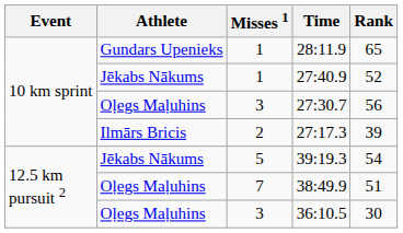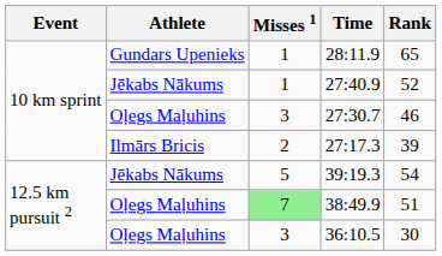 <table class="wikitable" style="font-size:90%">
 <tr>
 <th>Event</th>
 <th>Athlete</th>
 <th>Misses <sup>1</sup></th>
 <th>Time</th>
 <th>Rank</th>
 </tr>
 <tr>
 <td rowspan="4">10 km sprint</td>
 <td><a href='#'>Gundars Upenieks</a></td>
 <td align="center">1</td>
 <td align="center">28:11.9</td>
 <td align="center">65</td>
 </tr>
 <tr>
 <td><a href='#'>Jēkabs Nākums</a></td>
 <td align="center">1</td>
 <td align="center">27:40.9</td>
 <td align="center">52</td>
 </tr>
 <tr>
 <td><a href='#'>Oļegs Maļuhins</a></td>
 <td align="center">3</td>
 <td align="center">27:30.7</td>
-<td align="center">56</td>
+<td align="center">46</td>
 </tr>
 <tr>
 <td><a href='#'>Ilmārs Bricis</a></td>
 <td align="center">2</td>
 <td align="center">27:17.3</td>
 <td align="center">39</td>
 </tr>
 <tr>
 <td rowspan="3">12.5 km <br> pursuit <sup>2</sup></td>
 <td><a href='#'>Jēkabs Nākums</a></td>
 <td align="center">5</td>
 <td align="center">39:19.3</td>
 <td align="center">54</td>
 </tr>
 <tr>
 <td><a href='#'>Oļegs Maļuhins</a></td>
-<td align="center">7</td>
+<td align="center" style="background: lightgreen;">7</td>
 <td align="center">38:49.9</td>
 <td align="center">51</td>
 </tr>
 <tr>
 <td><a href='#'>Oļegs Maļuhins</a></td>
 <td align="center">3</td>
 <td align="center">36:10.5</td>
 <td align="center">30</td>
 </tr>
 </table>
